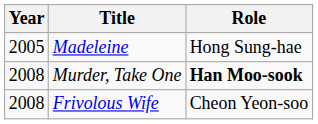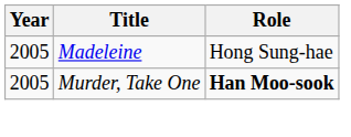 <table class="wikitable sortable">
 <tr>
 <th>Year</th>
 <th>Title</th>
 <th>Role</th>
 </tr>
 <tr>
 <td>2005</td>
 <td><em><a href='#'>Madeleine</a></em></td>
 <td>Hong Sung-hae</td>
 </tr>
 <tr>
-<td>2008</td>
+<td>2005</td>
 <td><em>Murder, Take One</em></td>
 <td><strong>Han Moo-sook</strong></td>
 </tr>
-<tr>
-<td>2008</td>
-<td><em><a href='#'>Frivolous Wife</a></em></td>
-<td>Cheon Yeon-soo</td>
-</tr>
 </table>
